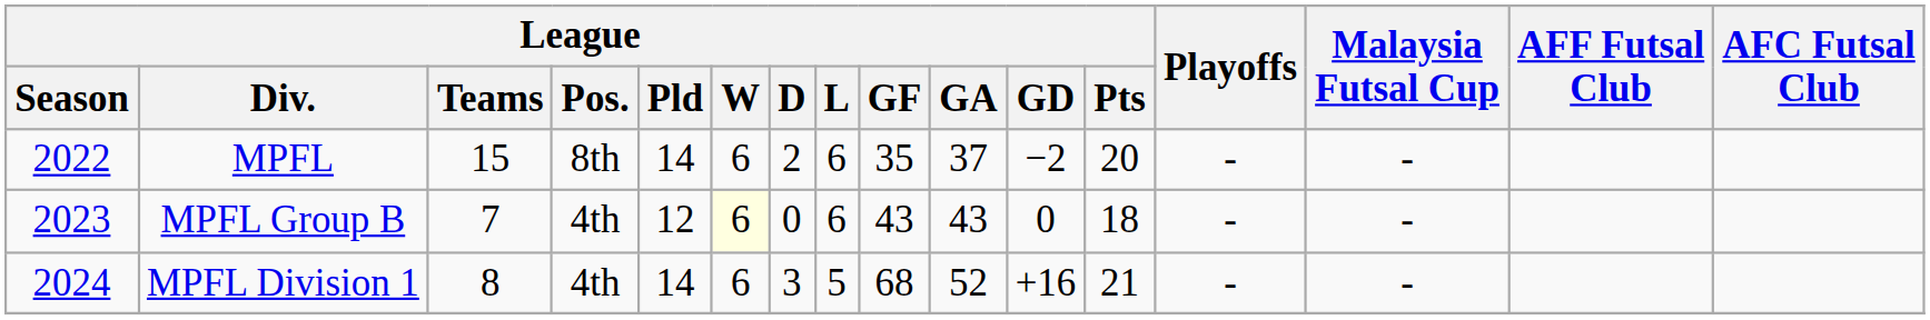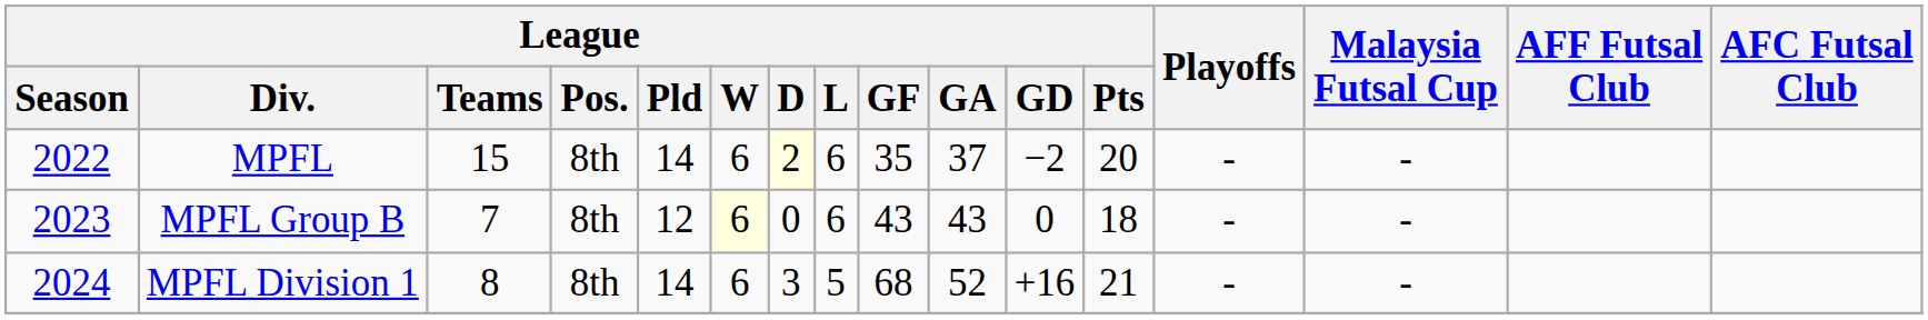 <table class="wikitable" style="text-align:center">
 <tr>
 <th colspan="12">League</th>
 <th rowspan="2">Playoffs</th>
 <th rowspan="2"><a href='#'>Malaysia<br>Futsal Cup</a></th>
 <th rowspan="2"><a href='#'>AFF Futsal<br>Club</a></th>
 <th rowspan="2"><a href='#'>AFC Futsal<br>Club</a></th>
 </tr>
 <tr>
 <th>Season</th>
 <th>Div.</th>
 <th>Teams</th>
 <th>Pos.</th>
 <th>Pld</th>
 <th>W</th>
 <th>D</th>
 <th>L</th>
 <th>GF</th>
 <th>GA</th>
 <th>GD</th>
 <th>Pts</th>
 </tr>
 <tr>
 <td><a href='#'>2022</a></td>
 <td><a href='#'>MPFL</a></td>
 <td>15</td>
 <td bgcolor=>8th</td>
 <td>14</td>
 <td>6</td>
-<td>2</td>
+<td style="background: lightyellow;">2</td>
 <td>6</td>
 <td>35</td>
 <td>37</td>
 <td>−2</td>
 <td>20</td>
 <td>-</td>
 <td>-</td>
 <td></td>
 <td></td>
 </tr>
 <tr>
 <td><a href='#'>2023</a></td>
 <td><a href='#'>MPFL Group B</a></td>
 <td>7</td>
-<td bgcolor=>4th</td>
+<td bgcolor=>8th</td>
 <td>12</td>
 <td style="background: lightyellow;">6</td>
 <td>0</td>
 <td>6</td>
 <td>43</td>
 <td>43</td>
 <td>0</td>
 <td>18</td>
 <td>-</td>
 <td>-</td>
 <td></td>
 <td></td>
 </tr>
 <tr>
 <td><a href='#'>2024</a></td>
 <td><a href='#'>MPFL Division 1</a></td>
 <td>8</td>
-<td bgcolor=>4th</td>
+<td bgcolor=>8th</td>
 <td>14</td>
 <td>6</td>
 <td>3</td>
 <td>5</td>
 <td>68</td>
 <td>52</td>
 <td>+16</td>
 <td>21</td>
 <td>-</td>
 <td>-</td>
 <td></td>
 <td></td>
 </tr>
 <tr>
 </tr>
 </table>
